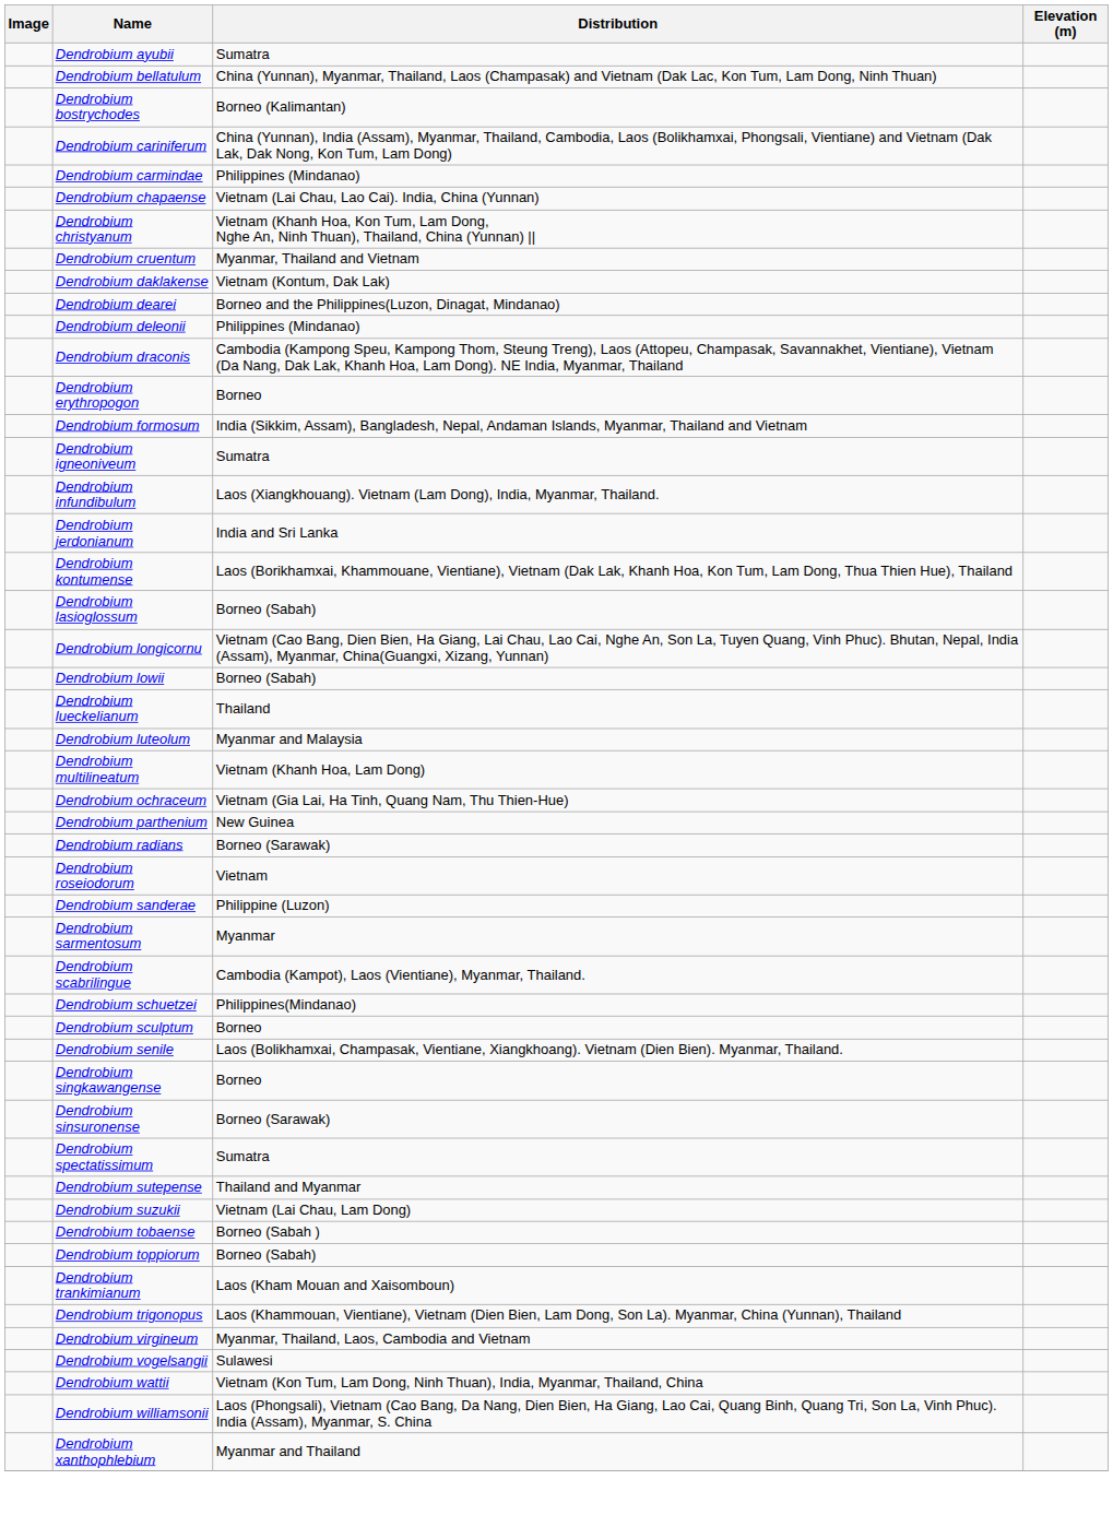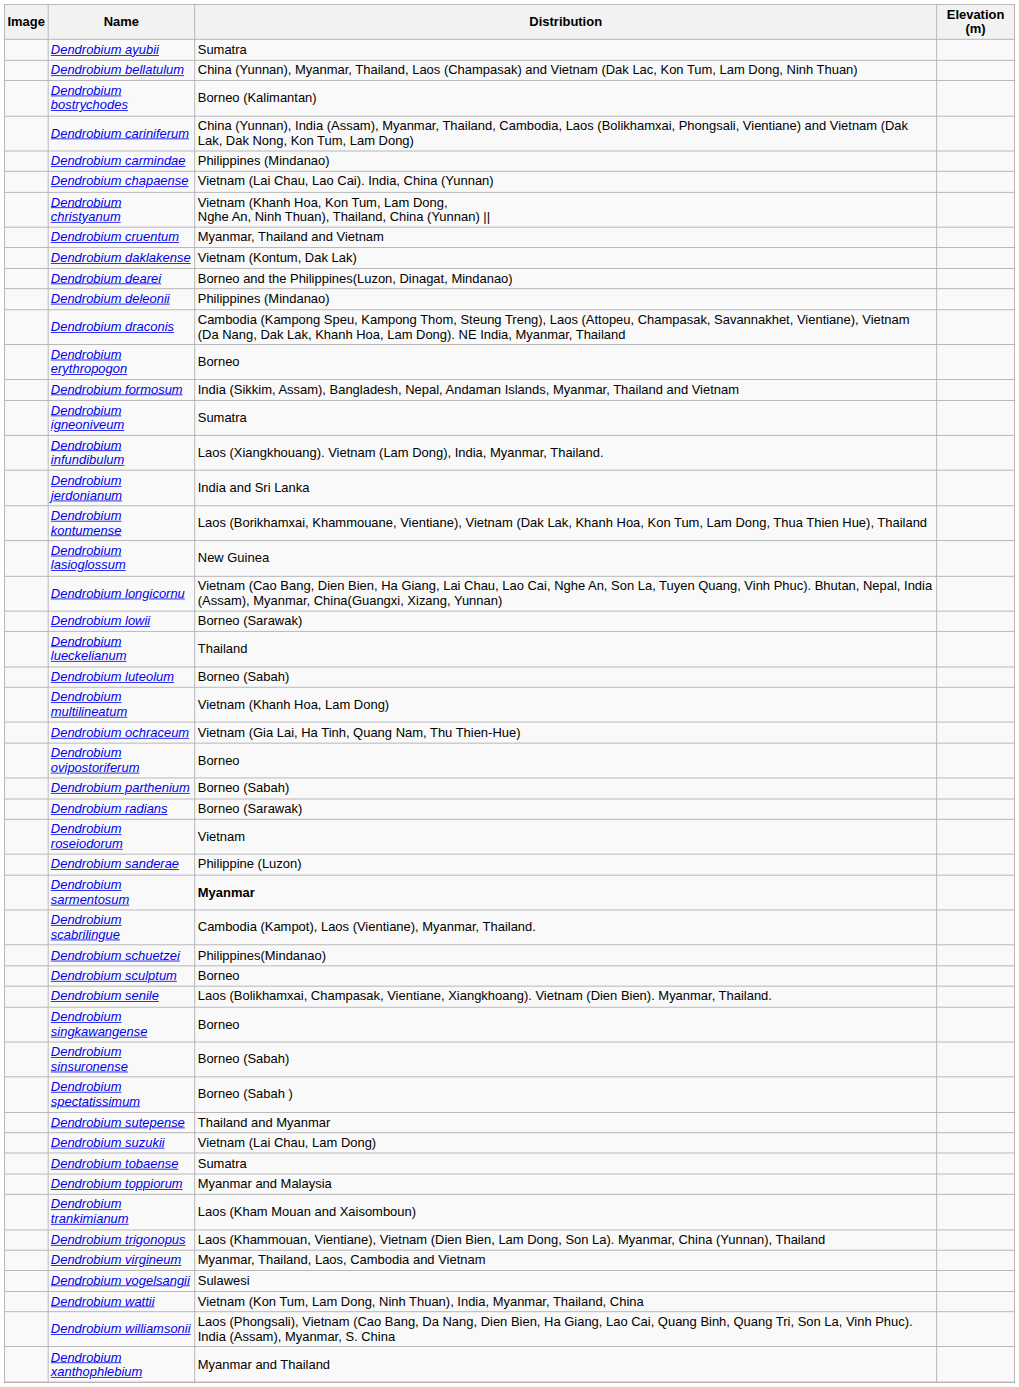 <table class="wikitable collapsible">
 <tr>
 <th>Image</th>
 <th>Name</th>
 <th>Distribution</th>
 <th>Elevation (m)</th>
 </tr>
 <tr>
 <td></td>
 <td><em><a href='#'>Dendrobium ayubii</a></em> </td>
 <td>Sumatra</td>
 <td></td>
 </tr>
 <tr>
 <td></td>
 <td><em><a href='#'>Dendrobium bellatulum</a></em> </td>
 <td>China (Yunnan), Myanmar, Thailand, Laos (Champasak) and Vietnam (Dak Lac, Kon Tum, Lam Dong, Ninh Thuan)</td>
 <td></td>
 </tr>
 <tr>
 <td></td>
 <td><em><a href='#'>Dendrobium bostrychodes</a></em> </td>
 <td>Borneo (Kalimantan)</td>
 <td></td>
 </tr>
 <tr>
 <td></td>
 <td><em><a href='#'>Dendrobium cariniferum</a></em> </td>
 <td>China (Yunnan), India (Assam), Myanmar, Thailand, Cambodia, Laos (Bolikhamxai, Phongsali, Vientiane) and Vietnam (Dak Lak, Dak Nong, Kon Tum, Lam Dong)</td>
 <td></td>
 </tr>
 <tr>
 <td></td>
 <td><em><a href='#'>Dendrobium carmindae</a></em> </td>
 <td>Philippines (Mindanao)</td>
 <td></td>
 </tr>
 <tr>
 <td></td>
 <td><em><a href='#'>Dendrobium chapaense</a></em> </td>
 <td>Vietnam (Lai Chau, Lao Cai). India, China (Yunnan)</td>
 <td></td>
 </tr>
 <tr>
 <td></td>
 <td><em><a href='#'>Dendrobium christyanum</a></em> </td>
 <td>Vietnam (Khanh Hoa, Kon Tum, Lam Dong,<br>Nghe An, Ninh Thuan), Thailand, China (Yunnan) ||</td>
 </tr>
 <tr>
 <td></td>
 <td><em><a href='#'>Dendrobium cruentum</a></em> </td>
 <td>Myanmar, Thailand and Vietnam</td>
 <td></td>
 </tr>
 <tr>
 <td></td>
 <td><em><a href='#'>Dendrobium daklakense</a></em> </td>
 <td>Vietnam (Kontum, Dak Lak)</td>
 <td></td>
 </tr>
 <tr>
 <td></td>
 <td><em><a href='#'>Dendrobium dearei</a></em> </td>
 <td>Borneo and the Philippines(Luzon, Dinagat, Mindanao)</td>
 <td></td>
 </tr>
 <tr>
 <td></td>
 <td><em><a href='#'>Dendrobium deleonii</a></em> </td>
 <td>Philippines (Mindanao)</td>
 <td></td>
 </tr>
 <tr>
 <td></td>
 <td><em><a href='#'>Dendrobium draconis</a></em> </td>
 <td>Cambodia (Kampong Speu, Kampong Thom, Steung Treng), Laos (Attopeu, Champasak, Savannakhet, Vientiane), Vietnam (Da Nang, Dak Lak, Khanh Hoa, Lam Dong). NE India, Myanmar, Thailand</td>
 <td></td>
 </tr>
 <tr>
 <td></td>
 <td><em><a href='#'>Dendrobium erythropogon</a></em> </td>
 <td>Borneo</td>
 <td></td>
 </tr>
 <tr>
 <td></td>
 <td><em><a href='#'>Dendrobium formosum</a></em> </td>
 <td>India (Sikkim, Assam), Bangladesh, Nepal, Andaman Islands, Myanmar, Thailand and Vietnam</td>
 <td></td>
 </tr>
 <tr>
 <td></td>
 <td><em><a href='#'>Dendrobium igneoniveum </a></em> </td>
 <td>Sumatra</td>
 <td></td>
 </tr>
 <tr>
 <td></td>
 <td><em><a href='#'>Dendrobium infundibulum</a></em> </td>
 <td>Laos (Xiangkhouang). Vietnam (Lam Dong), India, Myanmar, Thailand.</td>
 <td></td>
 </tr>
 <tr>
 <td></td>
 <td><em><a href='#'>Dendrobium jerdonianum </a></em> </td>
 <td>India and Sri Lanka</td>
 <td></td>
 </tr>
 <tr>
 <td></td>
 <td><em><a href='#'>Dendrobium kontumense</a></em> </td>
 <td>Laos (Borikhamxai, Khammouane, Vientiane), Vietnam (Dak Lak, Khanh Hoa, Kon Tum, Lam Dong, Thua Thien Hue), Thailand</td>
 <td></td>
 </tr>
 <tr>
 <td></td>
 <td><em><a href='#'>Dendrobium lasioglossum</a></em> </td>
-<td>Borneo (Sabah)</td>
+<td>New Guinea</td>
 <td></td>
 </tr>
 <tr>
 <td></td>
 <td><em><a href='#'>Dendrobium longicornu</a></em> </td>
 <td>Vietnam (Cao Bang, Dien Bien, Ha Giang, Lai Chau, Lao Cai, Nghe An, Son La, Tuyen Quang, Vinh Phuc). Bhutan, Nepal, India (Assam), Myanmar, China(Guangxi, Xizang, Yunnan)</td>
 <td></td>
 </tr>
 <tr>
 <td></td>
 <td><em><a href='#'>Dendrobium lowii</a></em> </td>
-<td>Borneo (Sabah)</td>
+<td>Borneo (Sarawak)</td>
 <td></td>
 </tr>
 <tr>
 <td></td>
 <td><em><a href='#'>Dendrobium lueckelianum</a></em> </td>
 <td>Thailand</td>
 <td></td>
 </tr>
 <tr>
 <td></td>
 <td><em><a href='#'>Dendrobium luteolum</a></em> </td>
-<td>Myanmar and Malaysia</td>
+<td>Borneo (Sabah)</td>
 <td></td>
 </tr>
 <tr>
 <td></td>
 <td><em><a href='#'>Dendrobium multilineatum</a></em> </td>
 <td>Vietnam (Khanh Hoa, Lam Dong)</td>
 <td></td>
 </tr>
 <tr>
 <td></td>
 <td><em><a href='#'>Dendrobium ochraceum</a></em> </td>
 <td>Vietnam (Gia Lai, Ha Tinh, Quang Nam, Thu Thien-Hue)</td>
 <td></td>
 </tr>
 <tr>
 <td></td>
+<td><em><a href='#'>Dendrobium ovipostoriferum </a></em> </td>
+<td>Borneo</td>
+<td></td>
+</tr>
+<tr>
+<td></td>
 <td><em><a href='#'>Dendrobium parthenium</a></em> </td>
-<td>New Guinea</td>
+<td>Borneo (Sabah)</td>
 <td></td>
 </tr>
 <tr>
 <td></td>
 <td><em><a href='#'>Dendrobium radians</a></em> </td>
 <td>Borneo (Sarawak)</td>
 <td></td>
 </tr>
 <tr>
 <td></td>
 <td><em><a href='#'>Dendrobium roseiodorum </a></em> </td>
 <td>Vietnam</td>
 <td></td>
 </tr>
 <tr>
 <td></td>
 <td><em><a href='#'>Dendrobium sanderae</a></em> </td>
 <td>Philippine (Luzon)</td>
 <td></td>
 </tr>
 <tr>
 <td></td>
 <td><em><a href='#'>Dendrobium sarmentosum </a></em> </td>
-<td>Myanmar</td>
+<td><strong>Myanmar</strong></td>
 <td></td>
 </tr>
 <tr>
 <td></td>
 <td><em><a href='#'>Dendrobium scabrilingue</a></em> </td>
 <td>Cambodia (Kampot), Laos (Vientiane), Myanmar, Thailand.</td>
 <td></td>
 </tr>
 <tr>
 <td></td>
 <td><em><a href='#'>Dendrobium schuetzei</a></em> </td>
 <td>Philippines(Mindanao)</td>
 <td></td>
 </tr>
 <tr>
 <td></td>
 <td><em><a href='#'>Dendrobium sculptum</a></em> </td>
 <td>Borneo</td>
 <td></td>
 </tr>
 <tr>
 <td></td>
 <td><em><a href='#'>Dendrobium senile</a></em> </td>
 <td>Laos (Bolikhamxai, Champasak, Vientiane, Xiangkhoang). Vietnam (Dien Bien). Myanmar, Thailand.</td>
 <td></td>
 </tr>
 <tr>
 <td></td>
 <td><em><a href='#'>Dendrobium singkawangense</a></em> </td>
 <td>Borneo</td>
 <td></td>
 </tr>
 <tr>
 <td></td>
 <td><em><a href='#'>Dendrobium sinsuronense</a></em> </td>
-<td>Borneo (Sarawak)</td>
+<td>Borneo (Sabah)</td>
 <td></td>
 </tr>
 <tr>
 <td></td>
 <td><em><a href='#'>Dendrobium spectatissimum</a></em> </td>
-<td>Sumatra</td>
+<td>Borneo (Sabah )</td>
 <td></td>
 </tr>
 <tr>
 <td></td>
 <td><em><a href='#'>Dendrobium sutepense</a></em> </td>
 <td>Thailand and Myanmar</td>
 <td></td>
 </tr>
 <tr>
 <td></td>
 <td><em><a href='#'>Dendrobium suzukii </a></em> </td>
 <td>Vietnam (Lai Chau, Lam Dong)</td>
 <td></td>
 </tr>
 <tr>
 <td></td>
 <td><em><a href='#'>Dendrobium tobaense</a></em> </td>
-<td>Borneo (Sabah )</td>
+<td>Sumatra</td>
 <td></td>
 </tr>
 <tr>
 <td></td>
 <td><em><a href='#'>Dendrobium toppiorum</a></em> </td>
-<td>Borneo (Sabah)</td>
+<td>Myanmar and Malaysia</td>
 <td></td>
 </tr>
 <tr>
 <td></td>
 <td><em><a href='#'>Dendrobium trankimianum</a></em> </td>
 <td>Laos (Kham Mouan and Xaisomboun)</td>
 <td></td>
 </tr>
 <tr>
 <td></td>
 <td><em><a href='#'>Dendrobium trigonopus</a></em> </td>
 <td>Laos (Khammouan, Vientiane), Vietnam (Dien Bien, Lam Dong, Son La). Myanmar, China (Yunnan), Thailand</td>
 <td></td>
 </tr>
 <tr>
 <td></td>
 <td><em><a href='#'>Dendrobium virgineum</a></em> </td>
 <td>Myanmar, Thailand, Laos, Cambodia and Vietnam</td>
 <td></td>
 </tr>
 <tr>
 <td></td>
 <td><em><a href='#'>Dendrobium vogelsangii </a></em> </td>
 <td>Sulawesi</td>
 <td></td>
 </tr>
 <tr>
 <td></td>
 <td><em><a href='#'>Dendrobium wattii</a></em> </td>
 <td>Vietnam (Kon Tum, Lam Dong, Ninh Thuan), India, Myanmar, Thailand, China</td>
 <td></td>
 </tr>
 <tr>
 <td></td>
 <td><em><a href='#'>Dendrobium williamsonii</a></em> </td>
 <td>Laos (Phongsali), Vietnam (Cao Bang, Da Nang, Dien Bien, Ha Giang, Lao Cai, Quang Binh, Quang Tri, Son La, Vinh Phuc). India (Assam), Myanmar, S. China</td>
 <td></td>
 </tr>
 <tr>
 <td></td>
 <td><em><a href='#'>Dendrobium xanthophlebium</a></em> </td>
 <td>Myanmar and Thailand</td>
 <td></td>
 </tr>
 <tr>
 </tr>
 </table>
